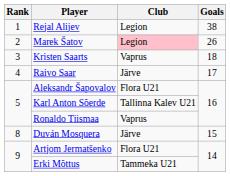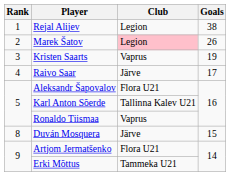 <table class="wikitable">
 <tr>
 <th>Rank</th>
 <th>Player</th>
 <th>Club</th>
 <th>Goals</th>
 </tr>
 <tr>
 <td align=center>1</td>
 <td> <a href='#'>Rejal Alijev</a></td>
 <td>Legion</td>
 <td align=center>38</td>
 </tr>
 <tr>
 <td align=center>2</td>
 <td> <a href='#'>Marek Šatov</a></td>
 <td style="background: pink;">Legion</td>
 <td align=center>26</td>
 </tr>
 <tr>
 <td align=center>3</td>
 <td> <a href='#'>Kristen Saarts</a></td>
 <td>Vaprus</td>
-<td align=center>18</td>
+<td align=center>19</td>
 </tr>
 <tr>
 <td align=center>4</td>
 <td> <a href='#'>Raivo Saar</a></td>
 <td>Järve</td>
 <td align=center>17</td>
 </tr>
 <tr>
 <td align=center rowspan=3>5</td>
 <td> <a href='#'>Aleksandr Šapovalov</a></td>
 <td>Flora U21</td>
 <td align=center rowspan=3>16</td>
 </tr>
 <tr>
 <td> <a href='#'>Karl Anton Sõerde</a></td>
 <td>Tallinna Kalev U21</td>
 </tr>
 <tr>
 <td> <a href='#'>Ronaldo Tiismaa</a></td>
 <td>Vaprus</td>
 </tr>
 <tr>
 <td align=center>8</td>
 <td> <a href='#'>Duván Mosquera</a></td>
 <td>Järve</td>
 <td align=center>15</td>
 </tr>
 <tr>
 <td align=center rowspan=2>9</td>
 <td> <a href='#'>Artjom Jermatšenko</a></td>
 <td>Flora U21</td>
 <td align=center rowspan=2>14</td>
 </tr>
 <tr>
 <td> <a href='#'>Erki Mõttus</a></td>
 <td>Tammeka U21</td>
 </tr>
 </table>
